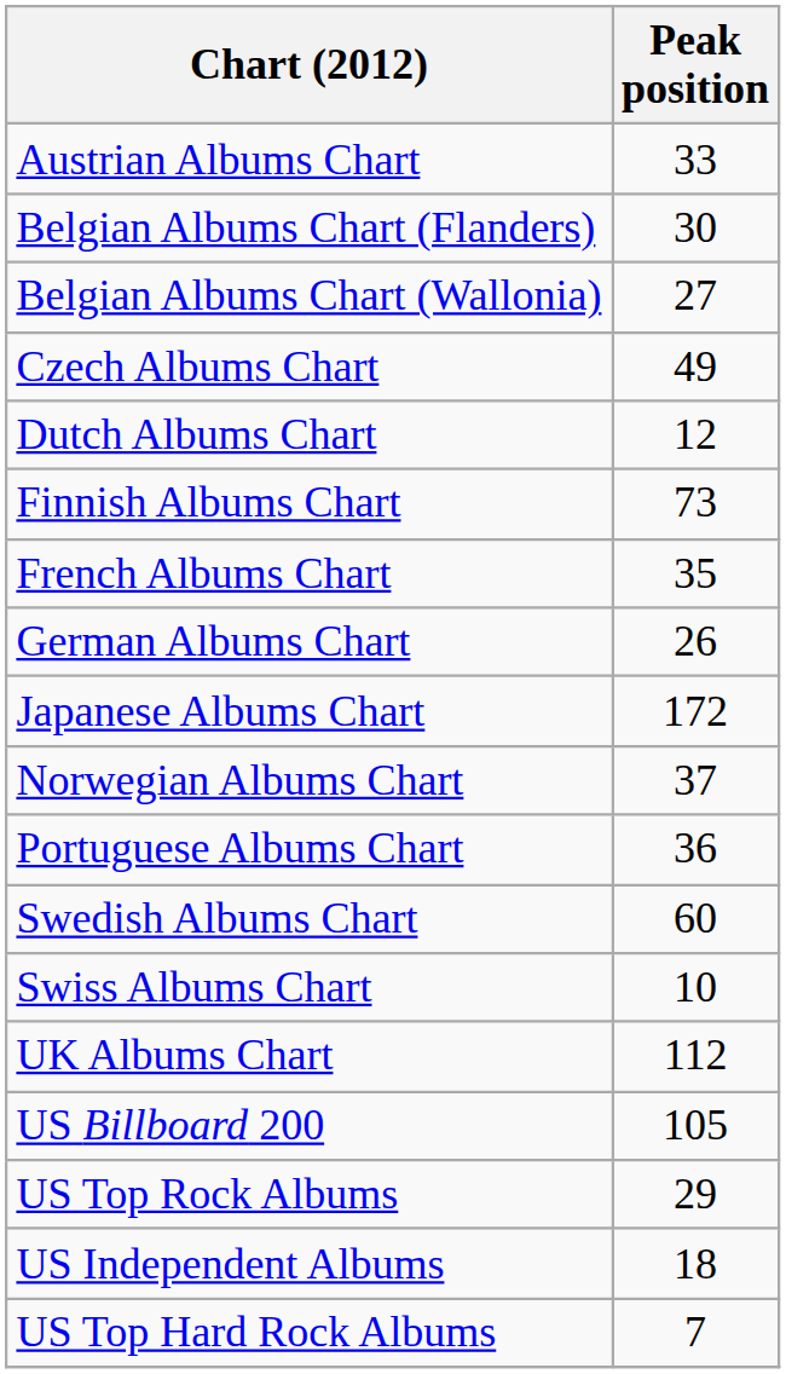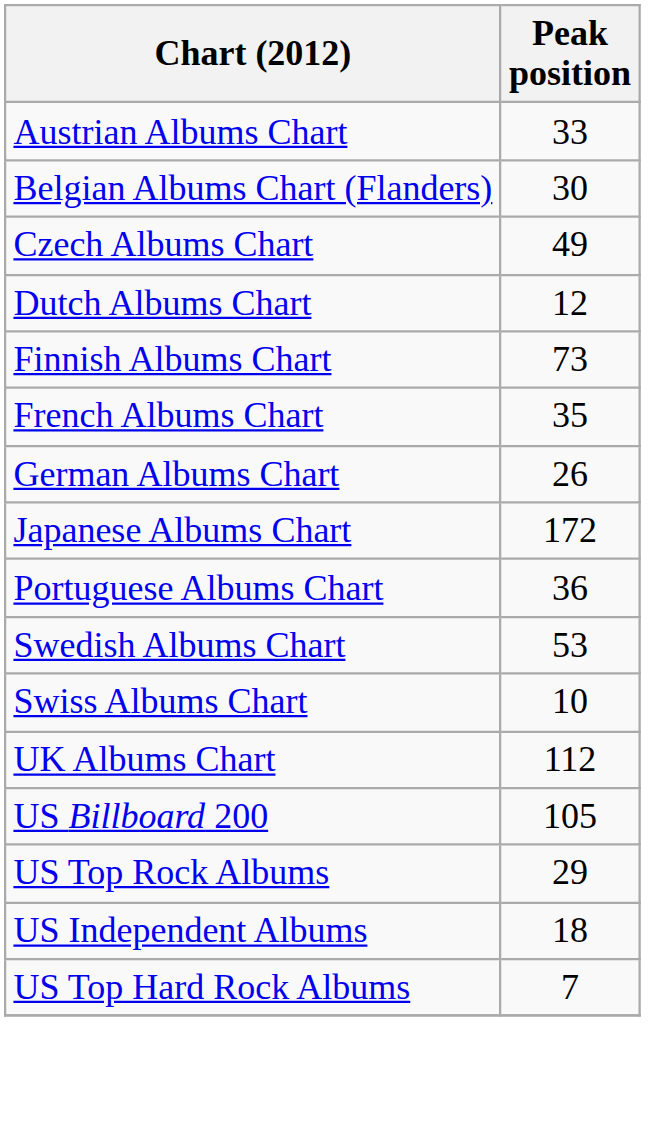 <table class="wikitable sortable">
 <tr>
 <th align="center">Chart (2012)</th>
 <th align="center">Peak<br>position</th>
 </tr>
 <tr>
 <td align="left"><a href='#'>Austrian Albums Chart</a></td>
 <td align="center">33</td>
 </tr>
 <tr>
 <td align="left"><a href='#'>Belgian Albums Chart (Flanders)</a></td>
 <td align="center">30</td>
-</tr>
-<tr>
-<td align="left"><a href='#'>Belgian Albums Chart (Wallonia)</a></td>
-<td align="center">27</td>
 </tr>
 <tr>
 <td align="left"><a href='#'>Czech Albums Chart</a></td>
 <td align="center">49</td>
 </tr>
 <tr>
 <td align="left"><a href='#'>Dutch Albums Chart</a></td>
 <td align="center">12</td>
 </tr>
 <tr>
 <td align="left"><a href='#'>Finnish Albums Chart</a></td>
 <td align="center">73</td>
 </tr>
 <tr>
 <td align="left"><a href='#'>French Albums Chart</a></td>
 <td align="center">35</td>
 </tr>
 <tr>
 <td align="left"><a href='#'>German Albums Chart</a></td>
 <td align="center">26</td>
 </tr>
 <tr>
 <td align="left"><a href='#'>Japanese Albums Chart</a></td>
 <td style="text-align:center;">172</td>
 </tr>
 <tr>
-<td align="left"><a href='#'>Norwegian Albums Chart</a></td>
-<td align="center">37</td>
-</tr>
-<tr>
 <td align="left"><a href='#'>Portuguese Albums Chart</a></td>
 <td align="center">36</td>
 </tr>
 <tr>
 <td align="left"><a href='#'>Swedish Albums Chart</a></td>
-<td align="center">60</td>
+<td align="center">53</td>
 </tr>
 <tr>
 <td align="left"><a href='#'>Swiss Albums Chart</a></td>
 <td align="center">10</td>
 </tr>
 <tr>
 <td align="left"><a href='#'>UK Albums Chart</a></td>
 <td align="center">112</td>
 </tr>
 <tr>
 <td align="left"><a href='#'>US <em>Billboard</em> 200</a></td>
 <td align="center">105</td>
 </tr>
 <tr>
 <td><a href='#'>US Top Rock Albums</a></td>
 <td align="center">29</td>
 </tr>
 <tr>
 <td><a href='#'>US Independent Albums</a></td>
 <td align="center">18</td>
 </tr>
 <tr>
 <td><a href='#'>US Top Hard Rock Albums</a></td>
 <td align="center">7</td>
 </tr>
 <tr>
 </tr>
 </table>
